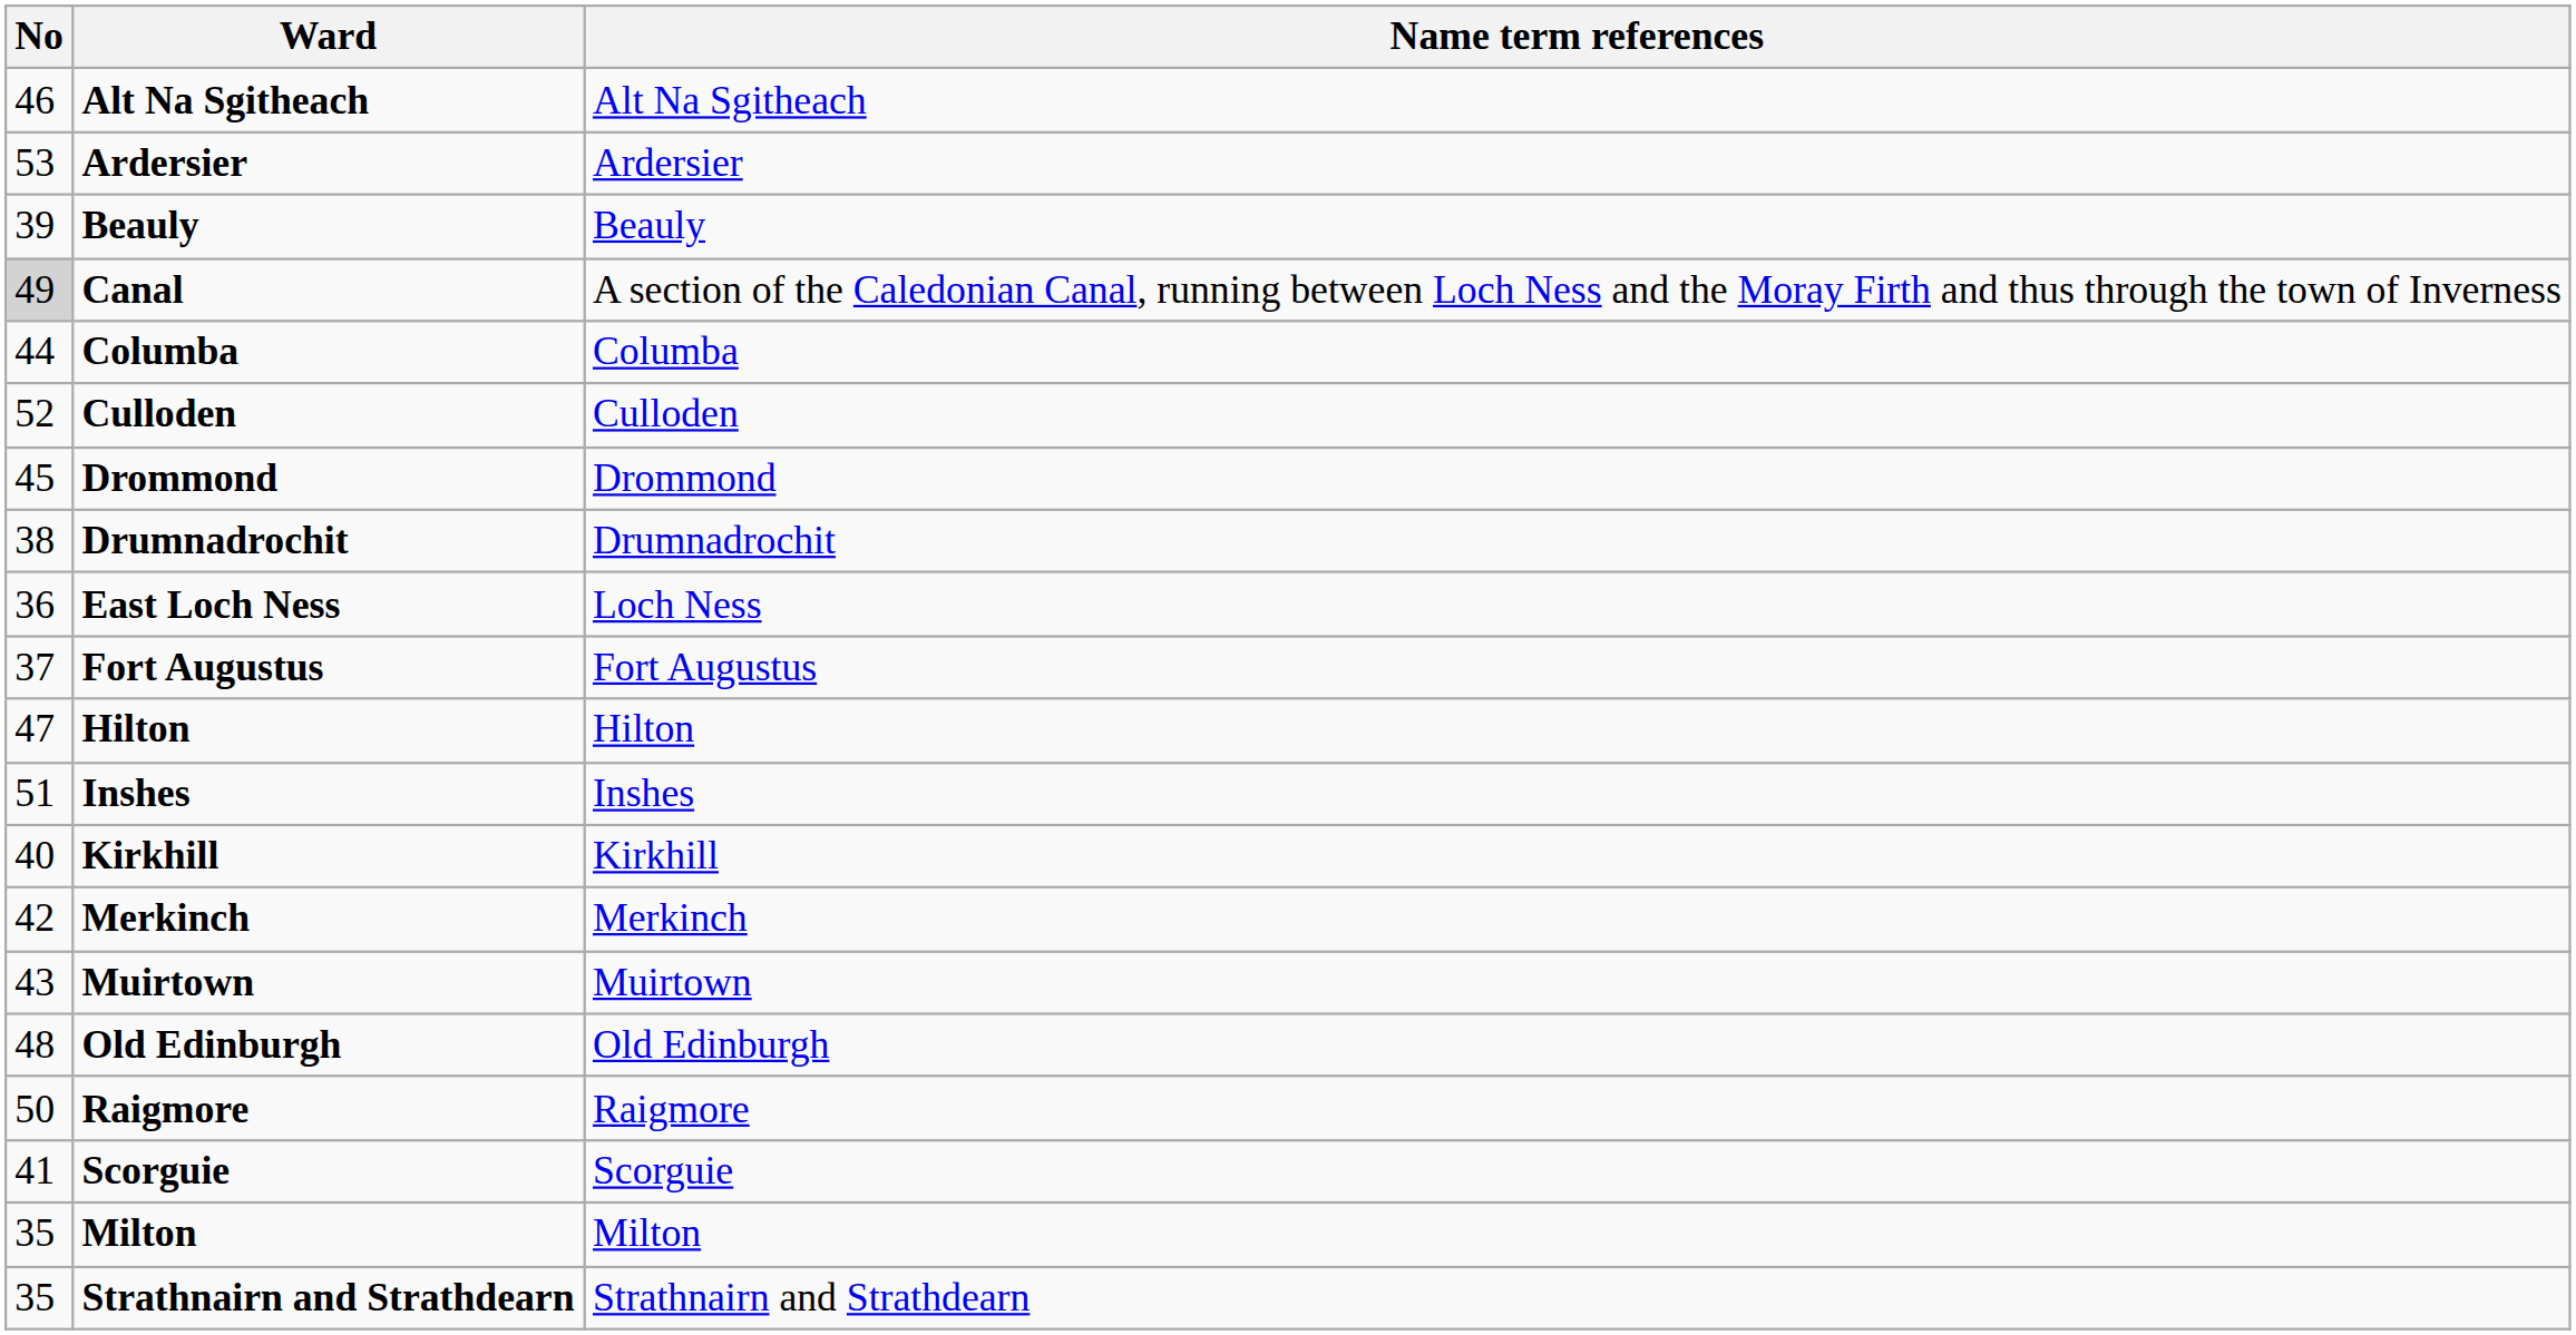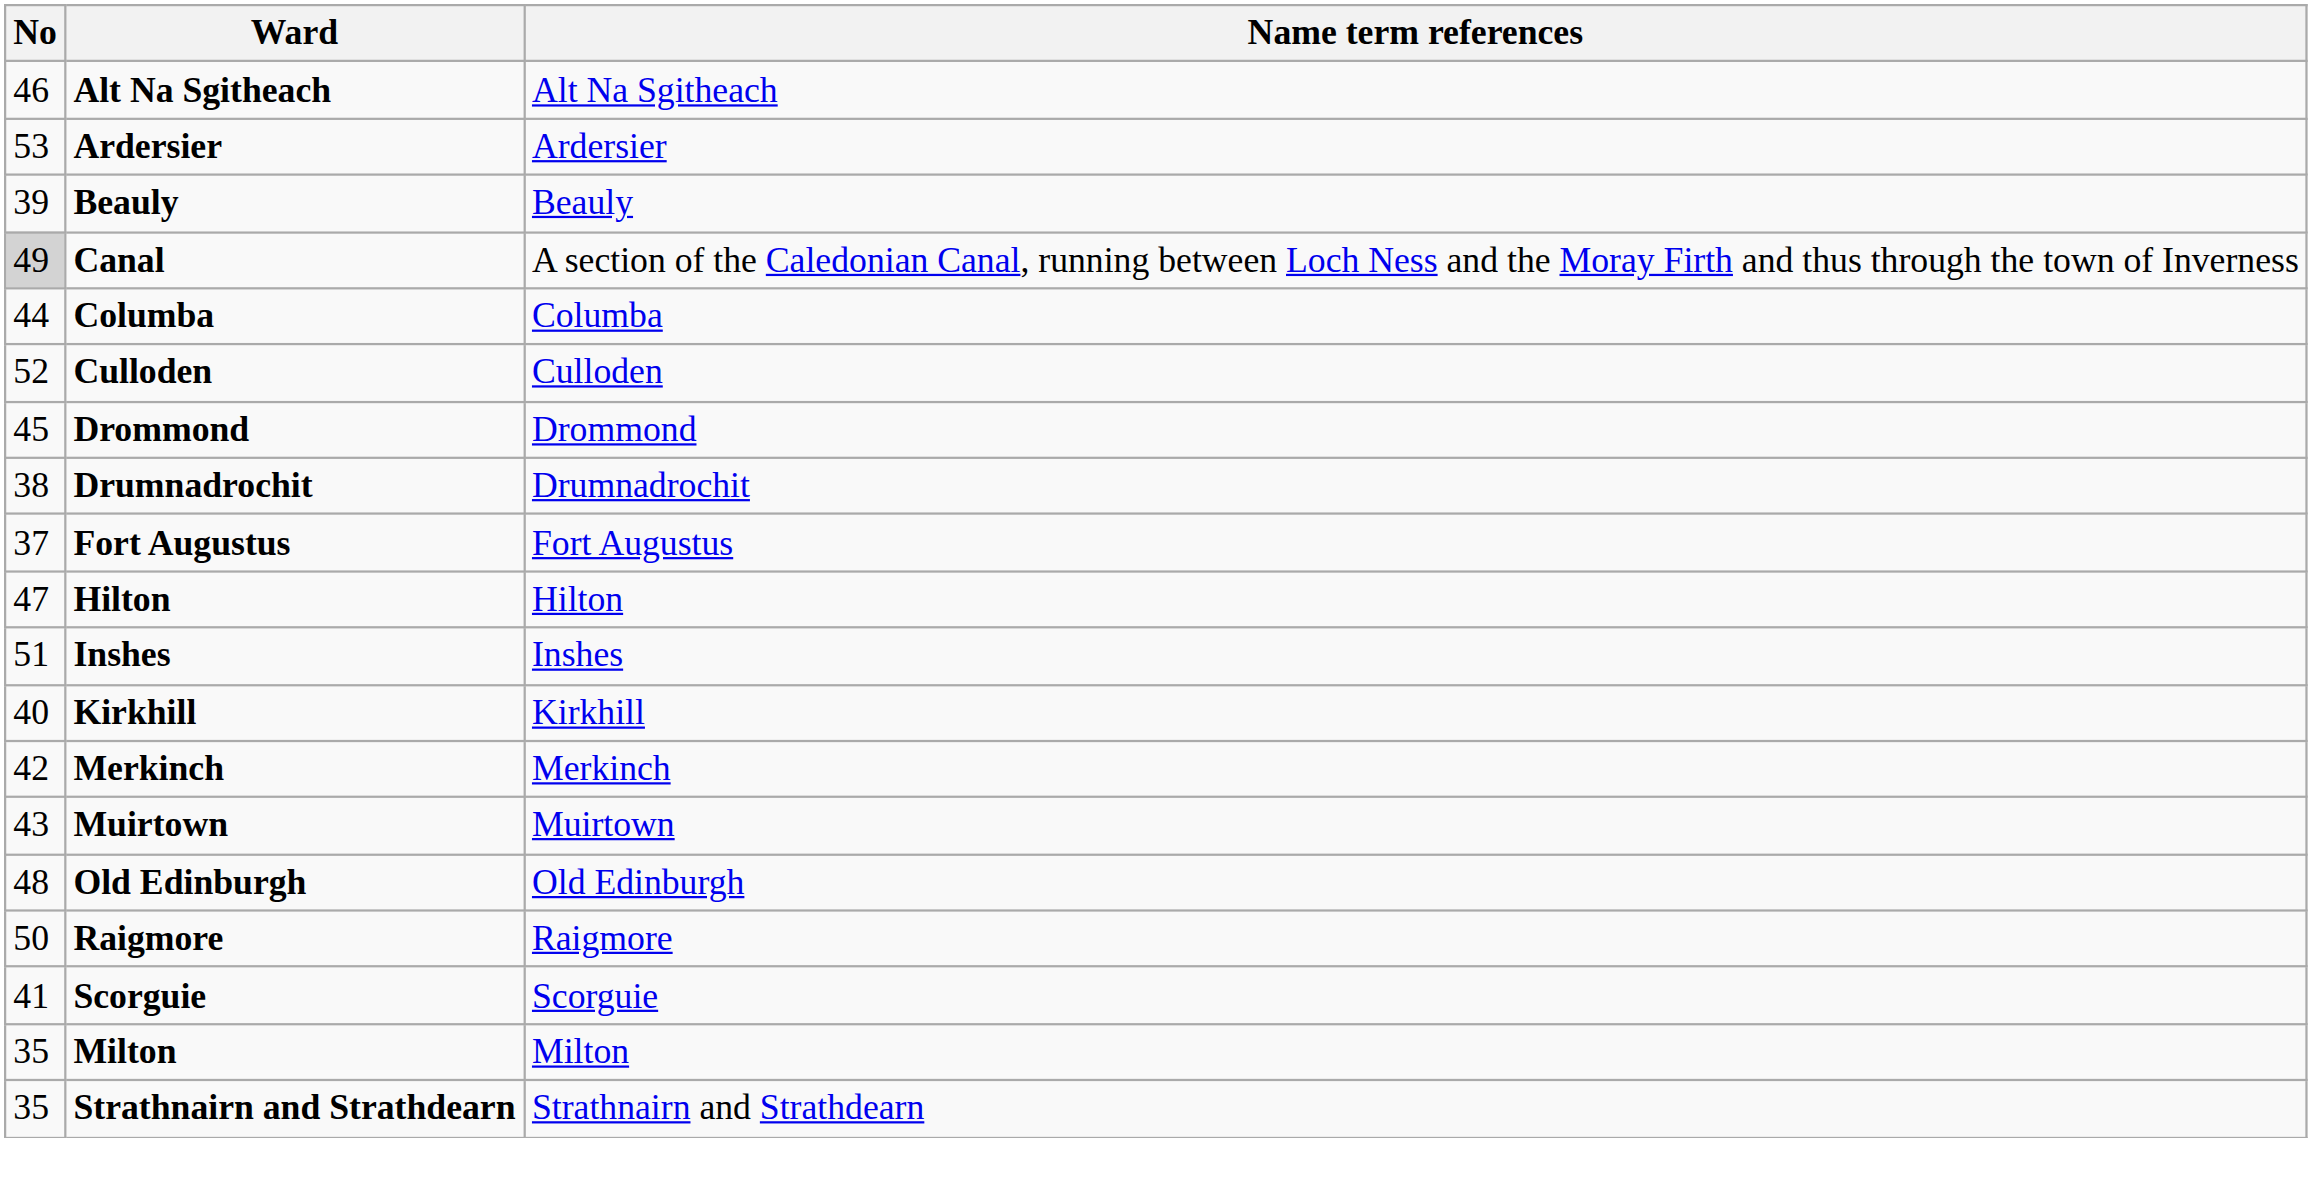 <table class="wikitable">
 <tr>
 <th>No</th>
 <th>Ward</th>
 <th>Name term references</th>
 </tr>
 <tr>
 <td>46</td>
 <td><strong>Alt Na Sgitheach</strong></td>
 <td><a href='#'>Alt Na Sgitheach</a></td>
 </tr>
 <tr>
 <td>53</td>
 <td><strong>Ardersier</strong></td>
 <td><a href='#'>Ardersier</a></td>
 </tr>
 <tr>
 <td>39</td>
 <td><strong>Beauly</strong></td>
 <td><a href='#'>Beauly</a></td>
 </tr>
 <tr>
 <td style="background: lightgrey;">49</td>
 <td><strong>Canal</strong></td>
 <td>A section of the <a href='#'>Caledonian Canal</a>, running between <a href='#'>Loch Ness</a> and the <a href='#'>Moray Firth</a> and thus through the town of Inverness</td>
 </tr>
 <tr>
 <td>44</td>
 <td><strong>Columba</strong></td>
 <td><a href='#'>Columba</a></td>
 </tr>
 <tr>
 <td>52</td>
 <td><strong>Culloden</strong></td>
 <td><a href='#'>Culloden</a></td>
 </tr>
 <tr>
 <td>45</td>
 <td><strong>Drommond</strong></td>
 <td><a href='#'>Drommond</a></td>
 </tr>
 <tr>
 <td>38</td>
 <td><strong>Drumnadrochit</strong></td>
 <td><a href='#'>Drumnadrochit</a></td>
-</tr>
-<tr>
-<td>36</td>
-<td><strong>East Loch Ness</strong></td>
-<td><a href='#'>Loch Ness</a></td>
 </tr>
 <tr>
 <td>37</td>
 <td><strong>Fort Augustus</strong></td>
 <td><a href='#'>Fort Augustus</a></td>
 </tr>
 <tr>
 <td>47</td>
 <td><strong>Hilton</strong></td>
 <td><a href='#'>Hilton</a></td>
 </tr>
 <tr>
 <td>51</td>
 <td><strong>Inshes</strong></td>
 <td><a href='#'>Inshes</a></td>
 </tr>
 <tr>
 <td>40</td>
 <td><strong>Kirkhill</strong></td>
 <td><a href='#'>Kirkhill</a></td>
 </tr>
 <tr>
 <td>42</td>
 <td><strong>Merkinch</strong></td>
 <td><a href='#'>Merkinch</a></td>
 </tr>
 <tr>
 <td>43</td>
 <td><strong>Muirtown</strong></td>
 <td><a href='#'>Muirtown</a></td>
 </tr>
 <tr>
 <td>48</td>
 <td><strong>Old Edinburgh</strong></td>
 <td><a href='#'>Old Edinburgh</a></td>
 </tr>
 <tr>
 <td>50</td>
 <td><strong>Raigmore</strong></td>
 <td><a href='#'>Raigmore</a></td>
 </tr>
 <tr>
 <td>41</td>
 <td><strong>Scorguie</strong></td>
 <td><a href='#'>Scorguie</a></td>
 </tr>
 <tr>
 <td>35</td>
 <td><strong>Milton</strong></td>
 <td><a href='#'>Milton</a></td>
 </tr>
 <tr>
 <td>35</td>
 <td><strong>Strathnairn and Strathdearn</strong></td>
 <td><a href='#'>Strathnairn</a> and <a href='#'>Strathdearn</a></td>
 </tr>
 </table>
